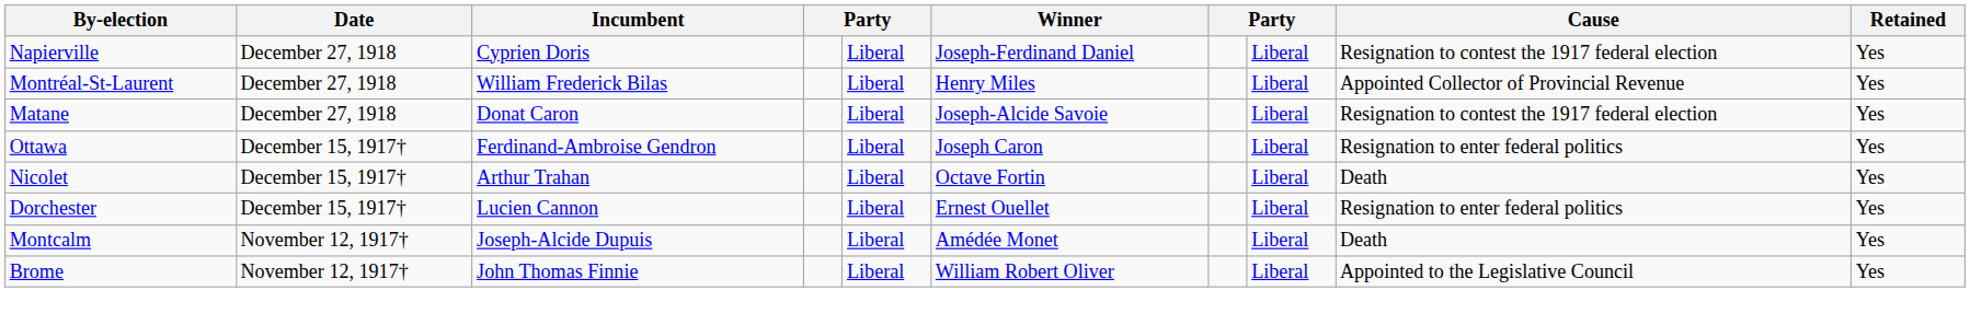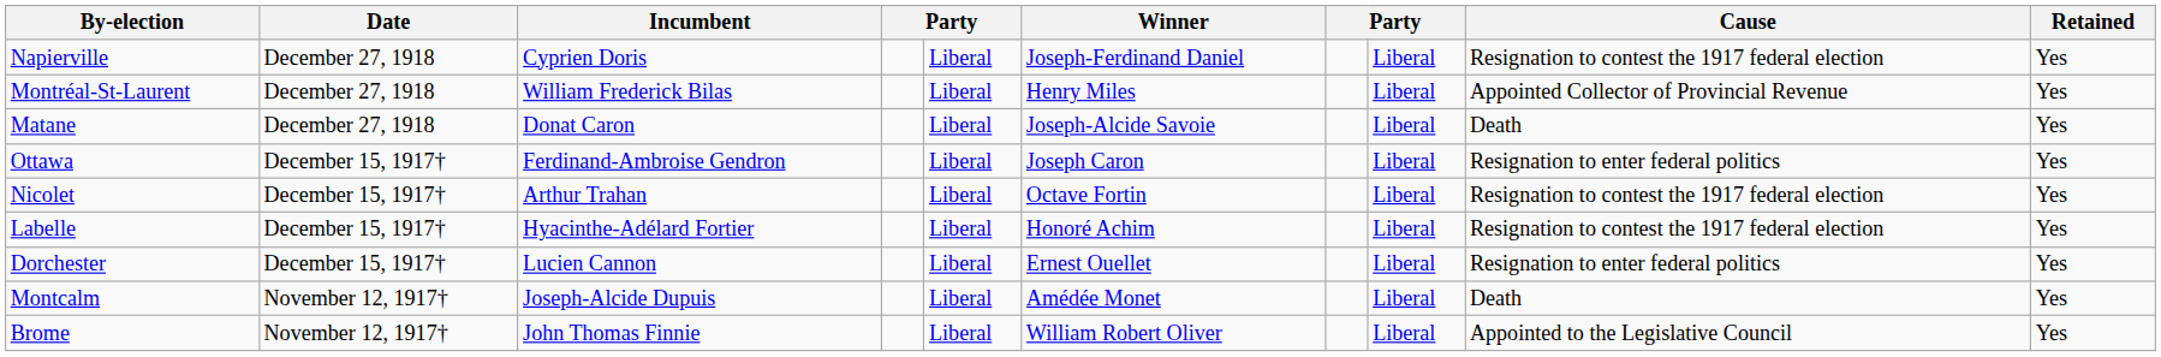 <table class=wikitable style="width:100%">
 <tr>
 <th>By-election</th>
 <th>Date</th>
 <th>Incumbent</th>
 <th colspan=2>Party</th>
 <th>Winner</th>
 <th colspan=2>Party</th>
 <th>Cause</th>
 <th>Retained</th>
 </tr>
 <tr>
 <td><a href='#'>Napierville</a></td>
 <td>December 27, 1918</td>
 <td><a href='#'>Cyprien Doris</a></td>
 <td>    </td>
 <td><a href='#'>Liberal</a></td>
 <td><a href='#'>Joseph-Ferdinand Daniel</a></td>
 <td>    </td>
 <td><a href='#'>Liberal</a></td>
 <td>Resignation to contest the 1917 federal election</td>
 <td>Yes</td>
 </tr>
 <tr>
 <td><a href='#'>Montréal-St-Laurent</a></td>
 <td>December 27, 1918</td>
 <td><a href='#'>William Frederick Bilas</a></td>
 <td>    </td>
 <td><a href='#'>Liberal</a></td>
 <td><a href='#'>Henry Miles</a></td>
 <td>    </td>
 <td><a href='#'>Liberal</a></td>
 <td>Appointed Collector of Provincial Revenue</td>
 <td>Yes</td>
 </tr>
 <tr>
 <td><a href='#'>Matane</a></td>
 <td>December 27, 1918</td>
 <td><a href='#'>Donat Caron</a></td>
 <td>    </td>
 <td><a href='#'>Liberal</a></td>
 <td><a href='#'>Joseph-Alcide Savoie</a></td>
 <td>    </td>
 <td><a href='#'>Liberal</a></td>
-<td>Resignation to contest the 1917 federal election</td>
+<td>Death</td>
 <td>Yes</td>
 </tr>
 <tr>
 <td><a href='#'>Ottawa</a></td>
 <td>December 15, 1917†</td>
 <td><a href='#'>Ferdinand-Ambroise Gendron</a></td>
 <td>    </td>
 <td><a href='#'>Liberal</a></td>
 <td><a href='#'>Joseph Caron</a></td>
 <td>    </td>
 <td><a href='#'>Liberal</a></td>
 <td>Resignation to enter federal politics</td>
 <td>Yes</td>
 </tr>
 <tr>
 <td><a href='#'>Nicolet</a></td>
 <td>December 15, 1917†</td>
 <td><a href='#'>Arthur Trahan</a></td>
 <td>    </td>
 <td><a href='#'>Liberal</a></td>
 <td><a href='#'>Octave Fortin</a></td>
 <td>    </td>
 <td><a href='#'>Liberal</a></td>
-<td>Death</td>
+<td>Resignation to contest the 1917 federal election</td>
+<td>Yes</td>
+</tr>
+<tr>
+<td><a href='#'>Labelle</a></td>
+<td>December 15, 1917†</td>
+<td><a href='#'>Hyacinthe-Adélard Fortier</a></td>
+<td>    </td>
+<td><a href='#'>Liberal</a></td>
+<td><a href='#'>Honoré Achim</a></td>
+<td>    </td>
+<td><a href='#'>Liberal</a></td>
+<td>Resignation to contest the 1917 federal election</td>
 <td>Yes</td>
 </tr>
 <tr>
 <td><a href='#'>Dorchester</a></td>
 <td>December 15, 1917†</td>
 <td><a href='#'>Lucien Cannon</a></td>
 <td>    </td>
 <td><a href='#'>Liberal</a></td>
 <td><a href='#'>Ernest Ouellet</a></td>
 <td>    </td>
 <td><a href='#'>Liberal</a></td>
 <td>Resignation to enter federal politics</td>
 <td>Yes</td>
 </tr>
 <tr>
 <td><a href='#'>Montcalm</a></td>
 <td>November 12, 1917†</td>
 <td><a href='#'>Joseph-Alcide Dupuis</a></td>
 <td>    </td>
 <td><a href='#'>Liberal</a></td>
 <td><a href='#'>Amédée Monet</a></td>
 <td>    </td>
 <td><a href='#'>Liberal</a></td>
 <td>Death</td>
 <td>Yes</td>
 </tr>
 <tr>
 <td><a href='#'>Brome</a></td>
 <td>November 12, 1917†</td>
 <td><a href='#'>John Thomas Finnie</a></td>
 <td>    </td>
 <td><a href='#'>Liberal</a></td>
 <td><a href='#'>William Robert Oliver</a></td>
 <td>    </td>
 <td><a href='#'>Liberal</a></td>
 <td>Appointed to the Legislative Council</td>
 <td>Yes</td>
 </tr>
 </table>
